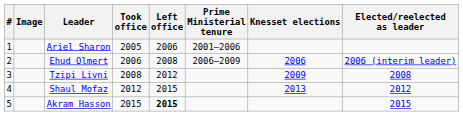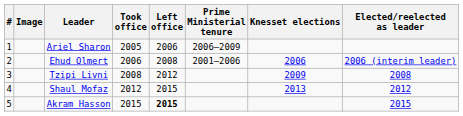 <table class="wikitable sortable" style="text-align: center; font-size: 100%;" cellpadding=2 cellspacing=2>
 <tr>
 <th>#</th>
 <th>Image</th>
 <th>Leader</th>
 <th>Took<br>office</th>
 <th>Left<br>office</th>
 <th>Prime<br>Ministerial<br>tenure</th>
 <th>Knesset elections</th>
 <th>Elected/reelected<br>as leader</th>
 </tr>
 <tr>
 <td>1</td>
 <td></td>
 <td><a href='#'>Ariel Sharon</a></td>
 <td>2005</td>
 <td>2006</td>
-<td>2001–2006</td>
+<td>2006–2009</td>
 <td></td>
 </tr>
 <tr>
 <td>2</td>
 <td></td>
 <td><a href='#'>Ehud Olmert</a></td>
 <td>2006</td>
 <td>2008</td>
-<td>2006–2009</td>
+<td>2001–2006</td>
 <td><a href='#'>2006</a></td>
 <td><a href='#'>2006 (interim leader)</a></td>
 </tr>
 <tr>
 <td>3</td>
 <td></td>
 <td><a href='#'>Tzipi Livni</a></td>
 <td>2008</td>
 <td>2012</td>
 <td></td>
 <td><a href='#'>2009</a></td>
 <td><a href='#'>2008</a></td>
 </tr>
 <tr>
 <td>4</td>
 <td></td>
 <td><a href='#'>Shaul Mofaz</a></td>
 <td>2012</td>
 <td>2015</td>
 <td></td>
 <td><a href='#'>2013</a></td>
 <td><a href='#'>2012</a></td>
 </tr>
 <tr>
 <td>5</td>
 <td></td>
 <td><a href='#'>Akram Hasson</a></td>
 <td>2015</td>
 <td><strong>2015</strong></td>
 <td></td>
 <td></td>
 <td><a href='#'>2015</a></td>
 </tr>
 </table>
